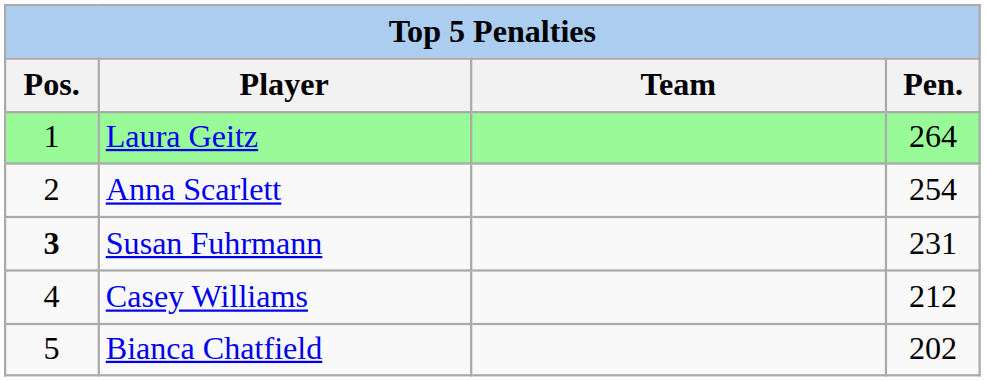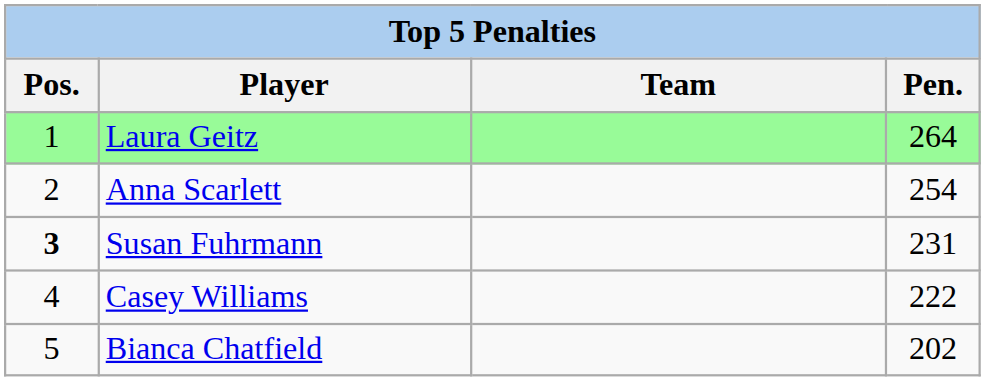 <table class=wikitable style=font-size:90%>
 <tr>
 <th colspan=6 style=background:#ABCDEF>Top 5 Penalties</th>
 </tr>
 <tr>
 <th width=35px>Pos.</th>
 <th width=160px>Player</th>
 <th width=180px>Team</th>
 <th width=35px>Pen.</th>
 </tr>
 <tr bgcolor=palegreen>
 <td align=center>1</td>
 <td><a href='#'>Laura Geitz</a></td>
 <td></td>
 <td align=center>264</td>
 </tr>
 <tr>
 <td align=center>2</td>
 <td><a href='#'>Anna Scarlett</a></td>
 <td></td>
 <td align=center>254</td>
 </tr>
 <tr>
 <td align=center><strong>3</strong></td>
 <td><a href='#'>Susan Fuhrmann</a></td>
 <td></td>
 <td align=center>231</td>
 </tr>
 <tr>
 <td align=center>4</td>
 <td><a href='#'>Casey Williams</a></td>
 <td></td>
-<td align=center>212</td>
+<td align=center>222</td>
 </tr>
 <tr>
 <td align=center>5</td>
 <td><a href='#'>Bianca Chatfield</a></td>
 <td></td>
 <td align=center>202</td>
 </tr>
 </table>
